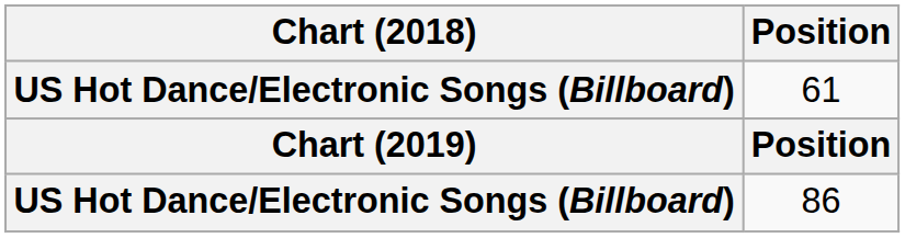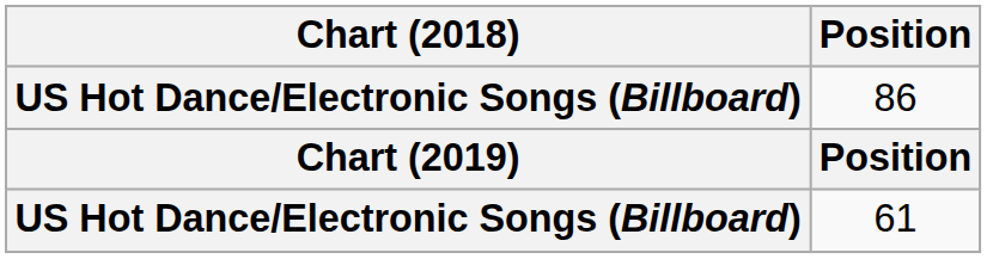 <table class="wikitable plainrowheaders" style="text-align:center">
 <tr>
 <th scope="col">Chart (2018)</th>
 <th scope="col">Position</th>
 </tr>
 <tr>
 <th scope="row">US Hot Dance/Electronic Songs (<em>Billboard</em>)</th>
-<td>61</td>
+<td>86</td>
 </tr>
 <tr>
 <th scope="col">Chart (2019)</th>
 <th scope="col">Position</th>
 </tr>
 <tr>
 <th scope="row">US Hot Dance/Electronic Songs (<em>Billboard</em>)</th>
-<td>86</td>
+<td>61</td>
 </tr>
 </table>
